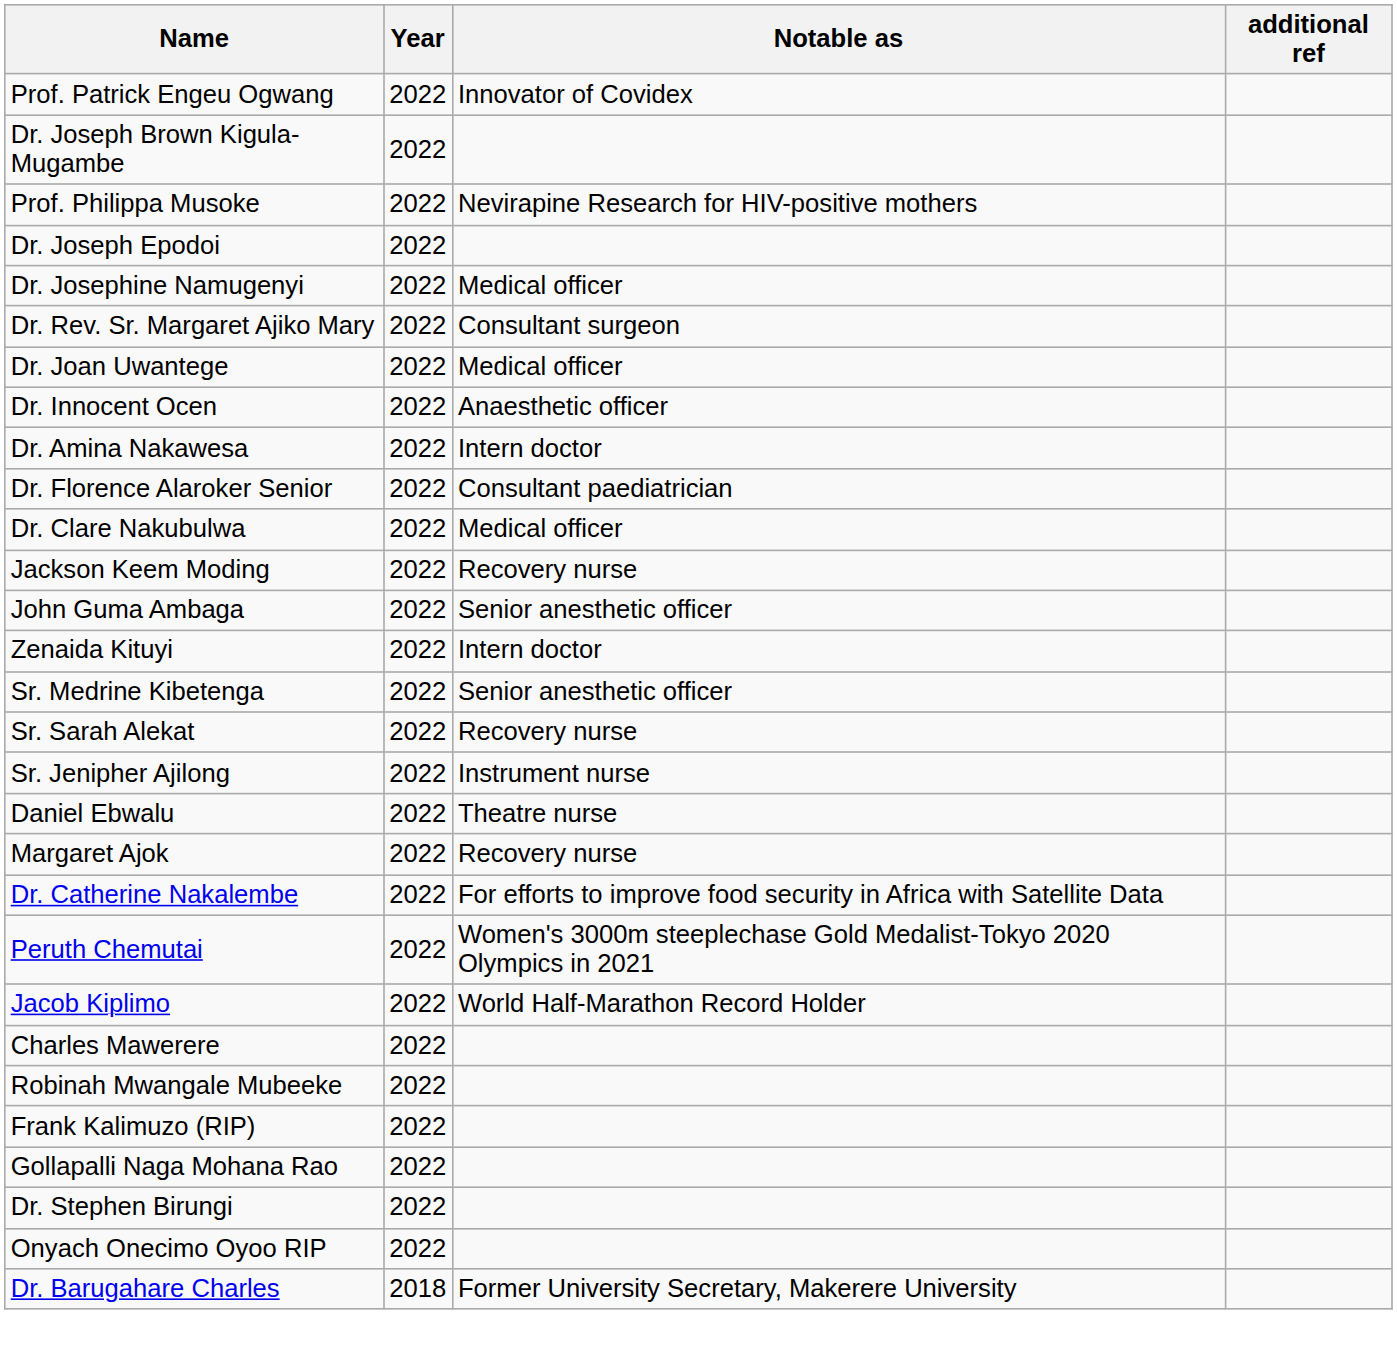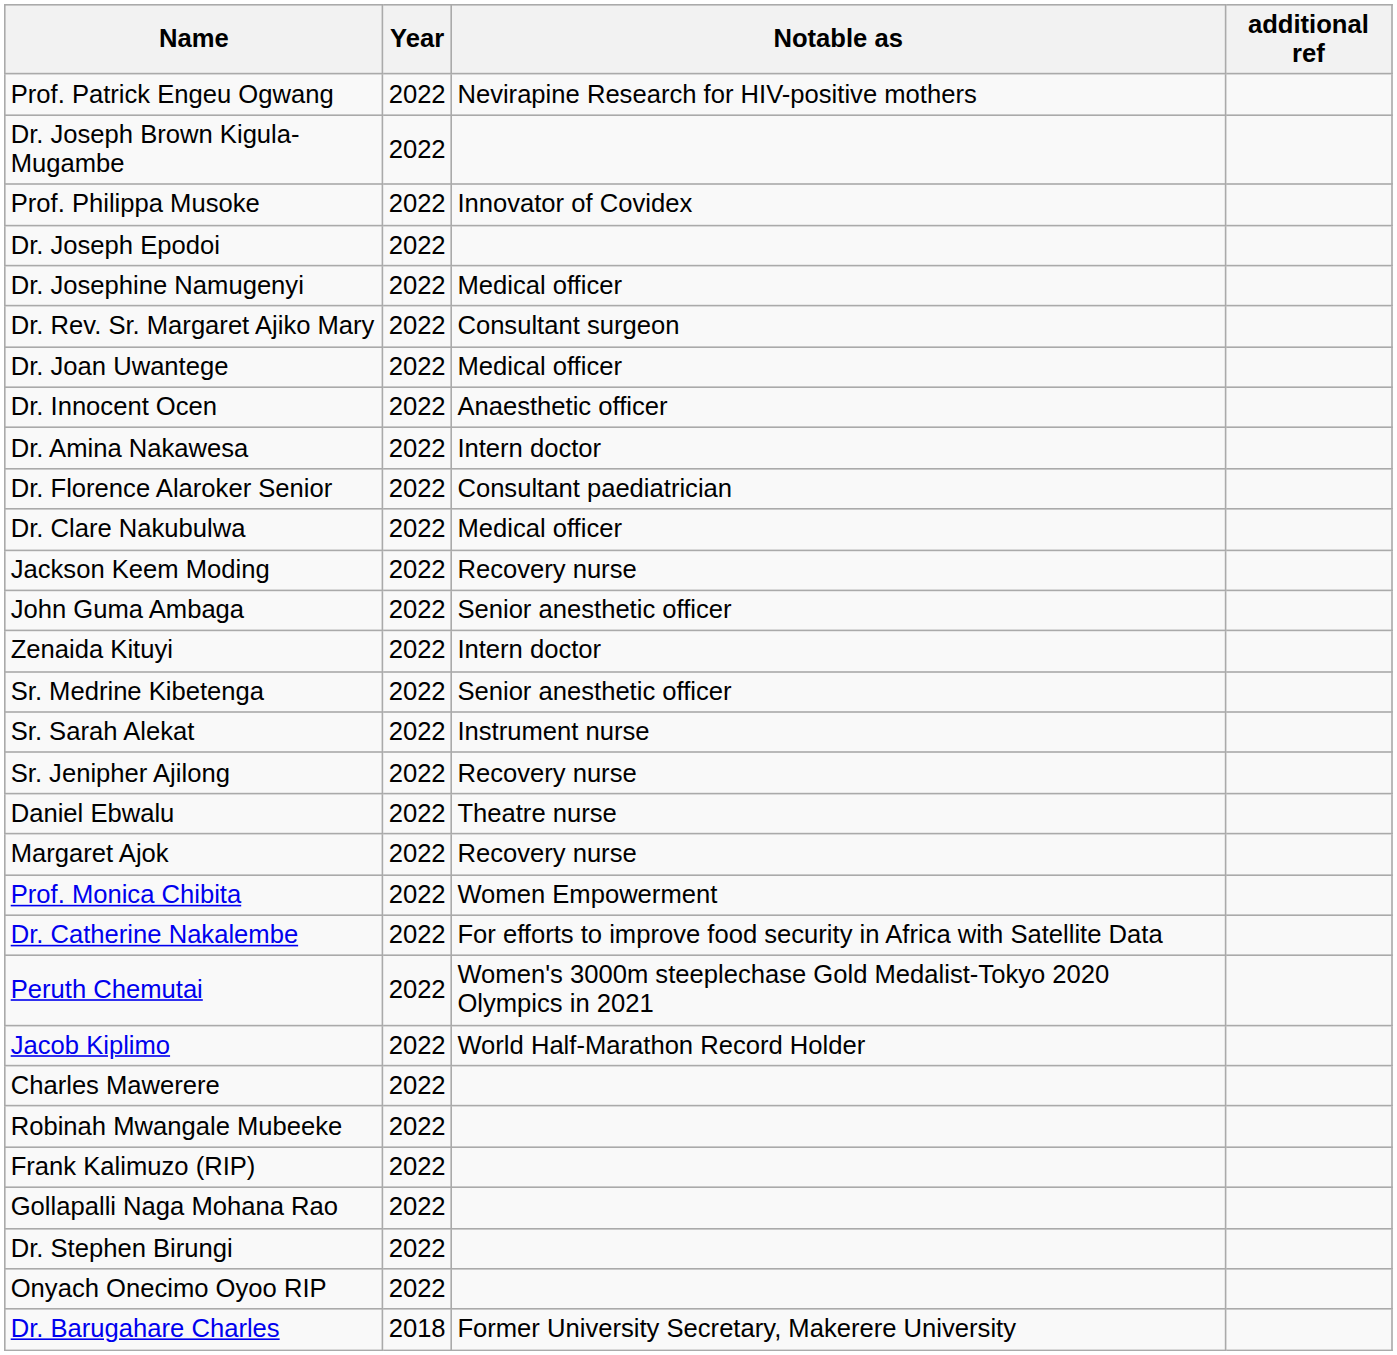 <table class="wikitable sortable">
 <tr>
 <th>Name</th>
 <th>Year</th>
 <th>Notable as</th>
 <th>additional ref</th>
 </tr>
 <tr>
 <td>Prof. Patrick Engeu Ogwang</td>
 <td>2022</td>
-<td>Innovator of Covidex</td>
+<td>Nevirapine Research for HIV-positive mothers</td>
 <td></td>
 </tr>
 <tr>
 <td>Dr. Joseph Brown Kigula-Mugambe</td>
 <td>2022</td>
 <td></td>
 <td></td>
 </tr>
 <tr>
 <td>Prof. Philippa Musoke</td>
 <td>2022</td>
-<td>Nevirapine Research for HIV-positive mothers</td>
+<td>Innovator of Covidex</td>
 <td></td>
 </tr>
 <tr>
 <td>Dr. Joseph Epodoi</td>
 <td>2022</td>
 <td></td>
 <td></td>
 </tr>
 <tr>
 <td>Dr. Josephine Namugenyi</td>
 <td>2022</td>
 <td>Medical officer</td>
 <td></td>
 </tr>
 <tr>
 <td>Dr. Rev. Sr. Margaret Ajiko Mary</td>
 <td>2022</td>
 <td>Consultant surgeon</td>
 <td></td>
 </tr>
 <tr>
 <td>Dr. Joan Uwantege</td>
 <td>2022</td>
 <td>Medical officer</td>
 <td></td>
 </tr>
 <tr>
 <td>Dr. Innocent Ocen</td>
 <td>2022</td>
 <td>Anaesthetic officer</td>
 <td></td>
 </tr>
 <tr>
 <td>Dr. Amina Nakawesa</td>
 <td>2022</td>
 <td>Intern doctor</td>
 <td></td>
 </tr>
 <tr>
 <td>Dr. Florence Alaroker Senior</td>
 <td>2022</td>
 <td>Consultant paediatrician</td>
 <td></td>
 </tr>
 <tr>
 <td>Dr. Clare Nakubulwa</td>
 <td>2022</td>
 <td>Medical officer</td>
 <td></td>
 </tr>
 <tr>
 <td>Jackson Keem Moding</td>
 <td>2022</td>
 <td>Recovery nurse</td>
 <td></td>
 </tr>
 <tr>
 <td>John Guma Ambaga</td>
 <td>2022</td>
 <td>Senior anesthetic officer</td>
 <td></td>
 </tr>
 <tr>
 <td>Zenaida Kituyi</td>
 <td>2022</td>
 <td>Intern doctor</td>
 <td></td>
 </tr>
 <tr>
 <td>Sr. Medrine Kibetenga</td>
 <td>2022</td>
 <td>Senior anesthetic officer</td>
 <td></td>
 </tr>
 <tr>
 <td>Sr. Sarah Alekat</td>
 <td>2022</td>
-<td>Recovery nurse</td>
+<td>Instrument nurse</td>
 <td></td>
 </tr>
 <tr>
 <td>Sr. Jenipher Ajilong</td>
 <td>2022</td>
-<td>Instrument nurse</td>
+<td>Recovery nurse</td>
 <td></td>
 </tr>
 <tr>
 <td>Daniel Ebwalu</td>
 <td>2022</td>
 <td>Theatre nurse</td>
 <td></td>
 </tr>
 <tr>
 <td>Margaret Ajok</td>
 <td>2022</td>
 <td>Recovery nurse</td>
+<td></td>
+</tr>
+<tr>
+<td><a href='#'>Prof. Monica Chibita</a></td>
+<td>2022</td>
+<td>Women Empowerment</td>
 <td></td>
 </tr>
 <tr>
 <td><a href='#'>Dr. Catherine Nakalembe</a></td>
 <td>2022</td>
 <td>For efforts to improve food security in Africa with Satellite Data</td>
 <td> </td>
 </tr>
 <tr>
 <td><a href='#'>Peruth Chemutai</a></td>
 <td>2022</td>
 <td>Women's 3000m steeplechase Gold Medalist-Tokyo 2020 Olympics in 2021</td>
 <td></td>
 </tr>
 <tr>
 <td><a href='#'>Jacob Kiplimo</a></td>
 <td>2022</td>
 <td>World Half-Marathon Record Holder</td>
 <td></td>
 </tr>
 <tr>
 <td>Charles Mawerere</td>
 <td>2022</td>
 <td></td>
 <td></td>
 </tr>
 <tr>
 <td>Robinah Mwangale Mubeeke</td>
 <td>2022</td>
 <td></td>
 <td></td>
 </tr>
 <tr>
 <td>Frank Kalimuzo (RIP)</td>
 <td>2022</td>
 <td></td>
 <td></td>
 </tr>
 <tr>
 <td>Gollapalli Naga Mohana Rao</td>
 <td>2022</td>
 <td></td>
 <td></td>
 </tr>
 <tr>
 <td>Dr. Stephen Birungi</td>
 <td>2022</td>
 <td></td>
 <td></td>
 </tr>
 <tr>
 <td>Onyach Onecimo Oyoo RIP</td>
 <td>2022</td>
 <td></td>
 <td></td>
 </tr>
 <tr>
 <td><a href='#'>Dr. Barugahare Charles</a></td>
 <td>2018</td>
 <td>Former University Secretary, Makerere University</td>
 </tr>
 </table>
